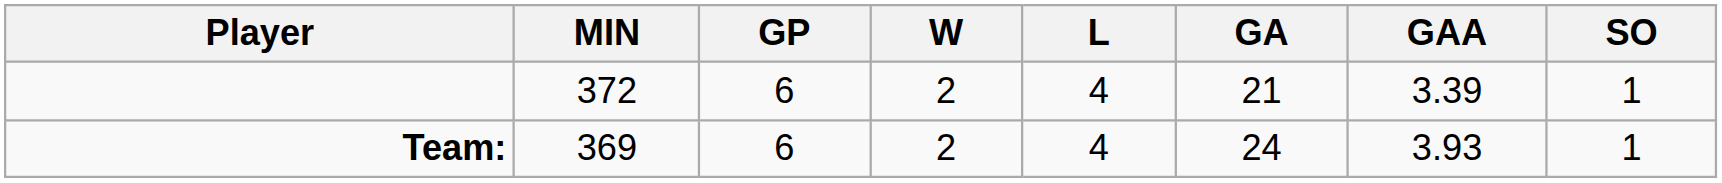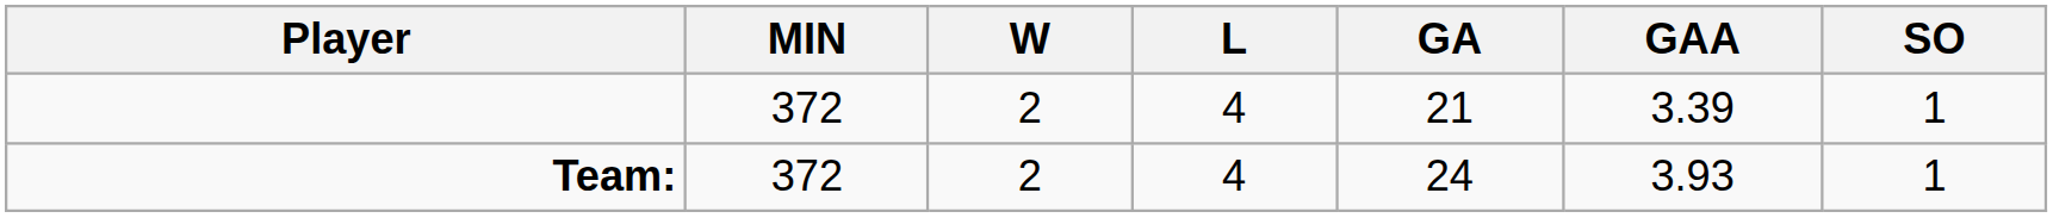 <table class="wikitable sortable" width="60%">
 <tr>
 <th bgcolor="#DDDDFF" width="10%">Player</th>
 <th width="3%" bgcolor="#DDDDFF" title="Minutes played">MIN</th>
-<th width="3%" bgcolor="#DDDDFF" title="Games played in">GP</th>
 <th width="3%" bgcolor="#DDDDFF" title="Wins">W</th>
 <th width="3%" bgcolor="#DDDDFF"title="Losses">L</th>
 <th width="3%" bgcolor="#DDDDFF" title="Goals against">GA</th>
 <th width="3%" bgcolor="#DDDDFF" title="Goals against average">GAA</th>
 <th width="3%" bgcolor="#DDDDFF" title="Shut-outs">SO</th>
 </tr>
 <tr align="center">
 <td align="right"></td>
 <td>372</td>
-<td>6</td>
 <td>2</td>
 <td>4</td>
 <td>21</td>
 <td>3.39</td>
 <td>1</td>
 </tr>
 <tr align="center">
 <td align="right"><strong>Team:</strong></td>
-<td>369</td>
-<td>6</td>
+<td>372</td>
 <td>2</td>
 <td>4</td>
 <td>24</td>
 <td>3.93</td>
 <td>1</td>
 </tr>
 </table>
